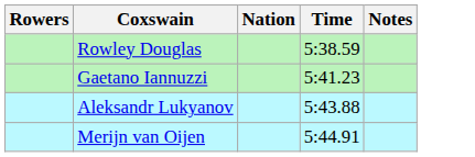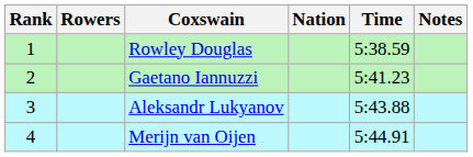 <table class="wikitable sortable" style="text-align:center">
 <tr>
+<th>Rank</th>
 <th>Rowers</th>
 <th>Coxswain</th>
 <th>Nation</th>
 <th>Time</th>
 <th>Notes</th>
 </tr>
 <tr bgcolor=bbf3bb>
+<td>1</td>
 <td></td>
 <td align=left><a href='#'>Rowley Douglas</a></td>
 <td align=left></td>
 <td>5:38.59</td>
 <td></td>
 </tr>
 <tr bgcolor=bbf3bb>
+<td>2</td>
 <td></td>
 <td align=left><a href='#'>Gaetano Iannuzzi</a></td>
 <td align=left></td>
 <td>5:41.23</td>
 <td></td>
 </tr>
 <tr bgcolor=bbf9ff>
+<td>3</td>
 <td></td>
 <td align=left><a href='#'>Aleksandr Lukyanov</a></td>
 <td align=left></td>
 <td>5:43.88</td>
 <td></td>
 </tr>
 <tr bgcolor=bbf9ff>
+<td>4</td>
 <td></td>
 <td align=left><a href='#'>Merijn van Oijen</a></td>
 <td align=left></td>
 <td>5:44.91</td>
 <td></td>
 </tr>
 </table>
